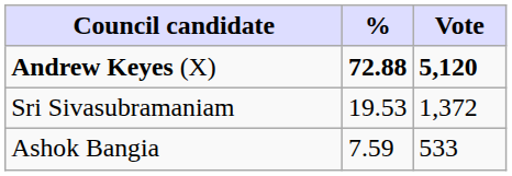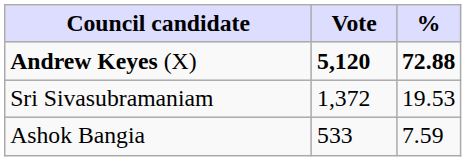 <table class="wikitable">
 <tr>
 <th style="background:#ddf; width:200px;">Council candidate</th>
+<th style="background:#ddf; width:50px;">Vote</th>
 <th style="background:#ddf; width:30px;">%</th>
-<th style="background:#ddf; width:50px;">Vote</th>
 </tr>
 <tr>
 <td><strong>Andrew Keyes</strong> (X)</td>
+<td><strong>5,120</strong></td>
 <td><strong>72.88</strong></td>
-<td><strong>5,120</strong></td>
 </tr>
 <tr>
 <td>Sri Sivasubramaniam</td>
+<td>1,372</td>
 <td>19.53</td>
-<td>1,372</td>
 </tr>
 <tr>
 <td>Ashok Bangia</td>
+<td>533</td>
 <td>7.59</td>
-<td>533</td>
 </tr>
 </table>
